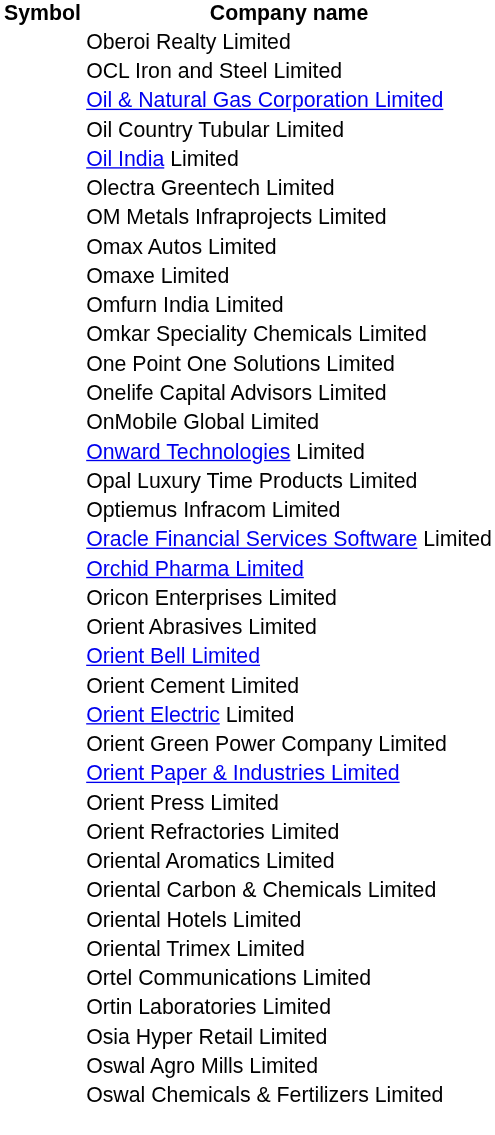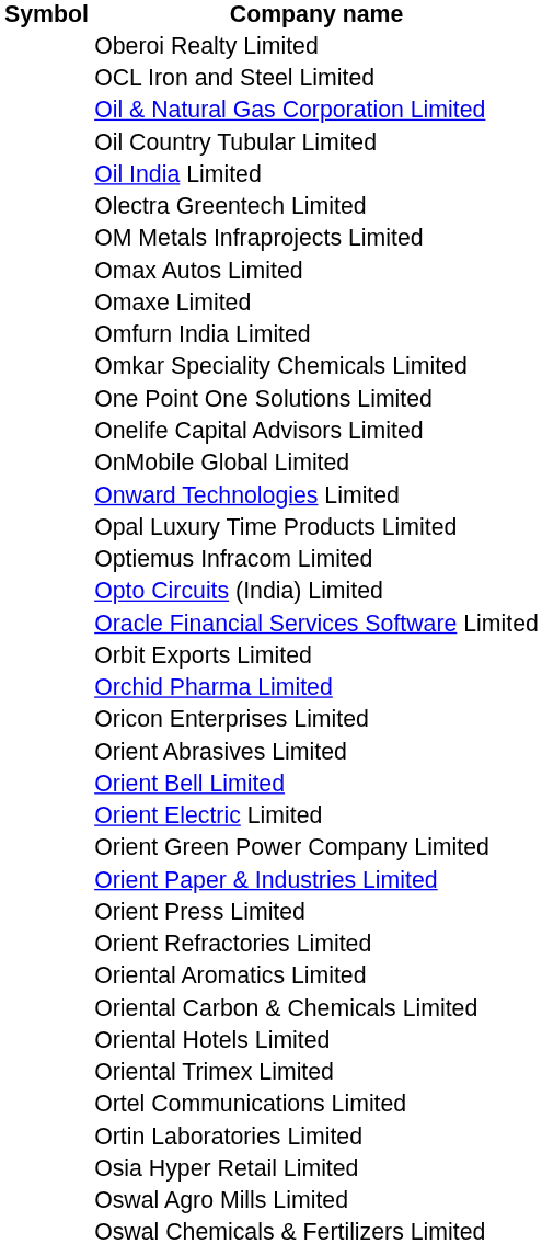 <table style="background:transparent;">
 <tr>
 <th>Symbol</th>
 <th>Company name</th>
 </tr>
 <tr>
 <td></td>
 <td>Oberoi Realty Limited</td>
 </tr>
 <tr>
 <td></td>
 <td>OCL Iron and Steel Limited</td>
 </tr>
 <tr>
 <td></td>
 <td><a href='#'>Oil & Natural Gas Corporation Limited</a></td>
 </tr>
 <tr>
 <td></td>
 <td>Oil Country Tubular Limited</td>
 </tr>
 <tr>
 <td></td>
 <td><a href='#'>Oil India</a> Limited</td>
 </tr>
 <tr>
 <td></td>
 <td>Olectra Greentech Limited</td>
 </tr>
 <tr>
 <td></td>
 <td>OM Metals Infraprojects Limited</td>
 </tr>
 <tr>
 <td></td>
 <td>Omax Autos Limited</td>
 </tr>
 <tr>
 <td></td>
 <td>Omaxe Limited</td>
 </tr>
 <tr>
 <td></td>
 <td>Omfurn India Limited</td>
 </tr>
 <tr>
 <td></td>
 <td>Omkar Speciality Chemicals Limited</td>
 </tr>
 <tr>
 <td></td>
 <td>One Point One Solutions Limited</td>
 </tr>
 <tr>
 <td></td>
 <td>Onelife Capital Advisors Limited</td>
 </tr>
 <tr>
 <td></td>
 <td>OnMobile Global Limited</td>
 </tr>
 <tr>
 <td></td>
 <td><a href='#'>Onward Technologies</a> Limited</td>
 </tr>
 <tr>
 <td></td>
 <td>Opal Luxury Time Products Limited</td>
 </tr>
 <tr>
 <td></td>
 <td>Optiemus Infracom Limited</td>
 </tr>
 <tr>
 <td></td>
+<td><a href='#'>Opto Circuits</a> (India) Limited</td>
+</tr>
+<tr>
+<td></td>
 <td><a href='#'>Oracle Financial Services Software</a> Limited</td>
+</tr>
+<tr>
+<td></td>
+<td>Orbit Exports Limited</td>
 </tr>
 <tr>
 <td></td>
 <td><a href='#'>Orchid Pharma Limited</a></td>
 </tr>
 <tr>
 <td></td>
 <td>Oricon Enterprises Limited</td>
 </tr>
 <tr>
 <td></td>
 <td>Orient Abrasives Limited</td>
 </tr>
 <tr>
 <td></td>
 <td><a href='#'>Orient Bell Limited</a></td>
-</tr>
-<tr>
-<td></td>
-<td>Orient Cement Limited</td>
 </tr>
 <tr>
 <td></td>
 <td><a href='#'>Orient Electric</a> Limited</td>
 </tr>
 <tr>
 <td></td>
 <td>Orient Green Power Company Limited</td>
 </tr>
 <tr>
 <td></td>
 <td><a href='#'>Orient Paper & Industries Limited</a></td>
 </tr>
 <tr>
 <td></td>
 <td>Orient Press Limited</td>
 </tr>
 <tr>
 <td></td>
 <td>Orient Refractories Limited</td>
 </tr>
 <tr>
 <td></td>
 <td>Oriental Aromatics Limited</td>
 </tr>
 <tr>
 <td></td>
 <td>Oriental Carbon & Chemicals Limited</td>
 </tr>
 <tr>
 <td></td>
 <td>Oriental Hotels Limited</td>
 </tr>
 <tr>
 <td></td>
 <td>Oriental Trimex Limited</td>
 </tr>
 <tr>
 <td></td>
 <td>Ortel Communications Limited</td>
 </tr>
 <tr>
 <td></td>
 <td>Ortin Laboratories Limited</td>
 </tr>
 <tr>
 <td></td>
 <td>Osia Hyper Retail Limited</td>
 </tr>
 <tr>
 <td></td>
 <td>Oswal Agro Mills Limited</td>
 </tr>
 <tr>
 <td></td>
 <td>Oswal Chemicals & Fertilizers Limited</td>
 </tr>
 <tr>
 </tr>
 </table>
